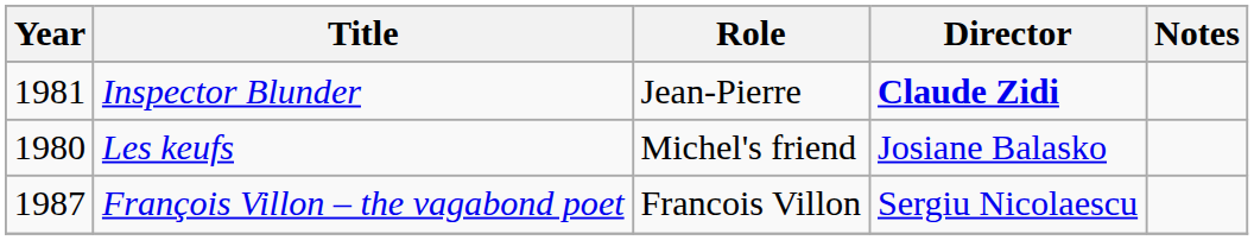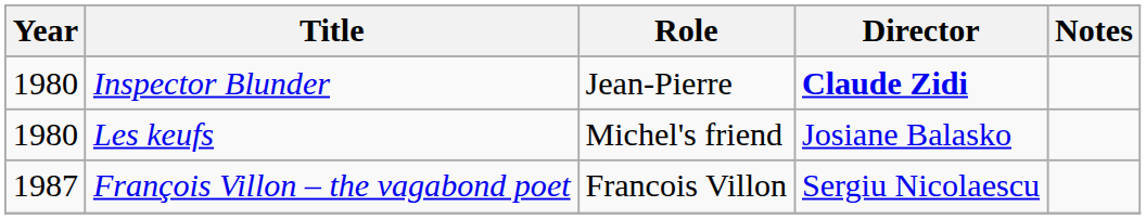 <table class="wikitable sortable">
 <tr>
 <th>Year</th>
 <th>Title</th>
 <th>Role</th>
 <th>Director</th>
 <th class="unsortable">Notes</th>
 </tr>
 <tr>
-<td>1981</td>
+<td>1980</td>
 <td><em><a href='#'>Inspector Blunder</a></em></td>
 <td>Jean-Pierre</td>
 <td><strong><a href='#'>Claude Zidi</a></strong></td>
 <td></td>
 </tr>
 <tr>
 <td rowspan=1>1980</td>
 <td><em><a href='#'>Les keufs</a></em></td>
 <td>Michel's friend</td>
 <td><a href='#'>Josiane Balasko</a></td>
 <td></td>
 </tr>
 <tr>
 <td>1987</td>
 <td><em><a href='#'>François Villon – the vagabond poet</a></em></td>
 <td>Francois Villon</td>
 <td><a href='#'>Sergiu Nicolaescu</a></td>
 <td></td>
 </tr>
 <tr>
 </tr>
 </table>
